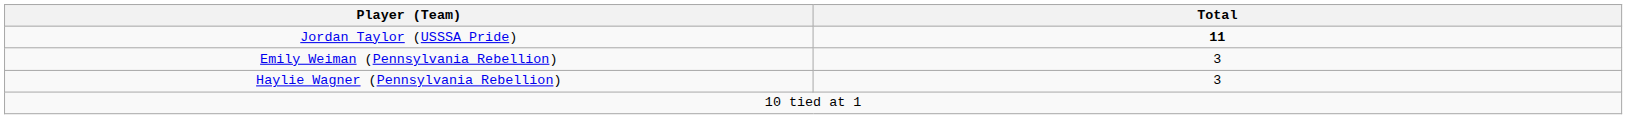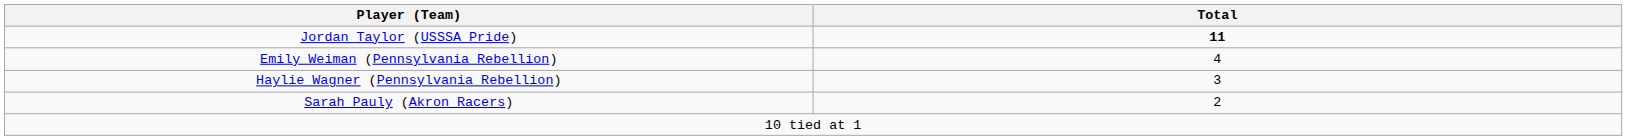 <table class="wikitable" style="text-align:center;">
 <tr>
 <th style="width:15%;">Player (Team)</th>
 <th style="width:15%;">Total</th>
 </tr>
 <tr>
 <td><a href='#'>Jordan Taylor</a> (<a href='#'>USSSA Pride</a>)</td>
 <td><strong>11</strong></td>
 </tr>
 <tr>
 <td><a href='#'>Emily Weiman</a> (<a href='#'>Pennsylvania Rebellion</a>)</td>
-<td>3</td>
+<td>4</td>
 </tr>
 <tr>
 <td><a href='#'>Haylie Wagner</a> (<a href='#'>Pennsylvania Rebellion</a>)</td>
 <td>3</td>
 </tr>
 <tr>
+<td><a href='#'>Sarah Pauly</a> (<a href='#'>Akron Racers</a>)</td>
+<td>2</td>
+</tr>
+<tr>
 <td colspan=2>10 tied at 1</td>
 </tr>
 </table>
